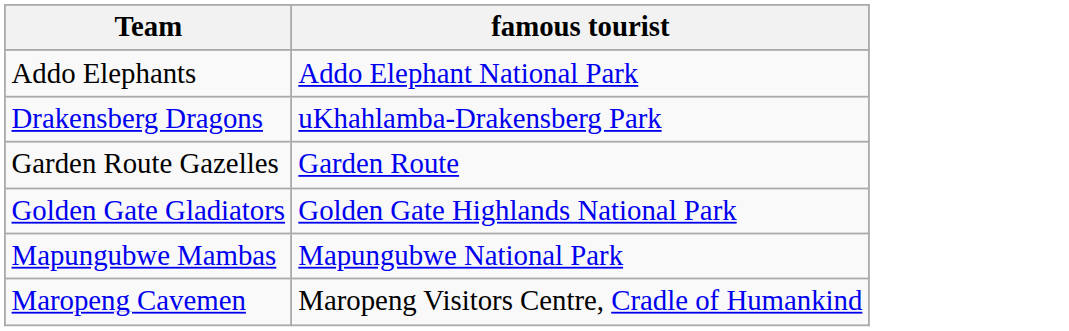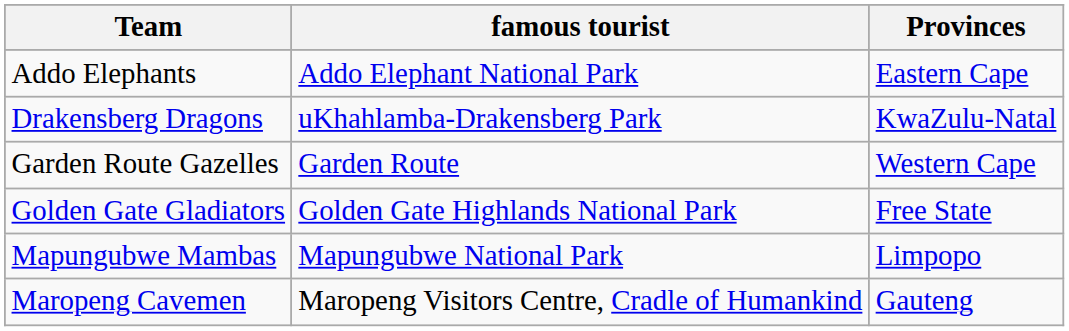 <table class="wikitable">
 <tr>
 <th>Team</th>
 <th>famous tourist</th>
+<th>Provinces</th>
 </tr>
 <tr>
 <td> Addo Elephants</td>
 <td><a href='#'>Addo Elephant National Park</a></td>
+<td><a href='#'>Eastern Cape</a></td>
 </tr>
 <tr>
 <td> <a href='#'>Drakensberg Dragons</a></td>
 <td><a href='#'>uKhahlamba-Drakensberg Park</a></td>
+<td><a href='#'>KwaZulu-Natal</a></td>
 </tr>
 <tr>
 <td> Garden Route Gazelles</td>
 <td><a href='#'>Garden Route</a></td>
+<td><a href='#'>Western Cape</a></td>
 </tr>
 <tr>
 <td> <a href='#'>Golden Gate Gladiators</a></td>
 <td><a href='#'>Golden Gate Highlands National Park</a></td>
+<td><a href='#'>Free State</a></td>
 </tr>
 <tr>
 <td> <a href='#'>Mapungubwe Mambas</a></td>
 <td><a href='#'>Mapungubwe National Park</a></td>
+<td><a href='#'>Limpopo</a></td>
 </tr>
 <tr>
 <td> <a href='#'>Maropeng Cavemen</a></td>
 <td>Maropeng Visitors Centre, <a href='#'>Cradle of Humankind</a></td>
+<td><a href='#'>Gauteng</a></td>
 </tr>
 </table>
